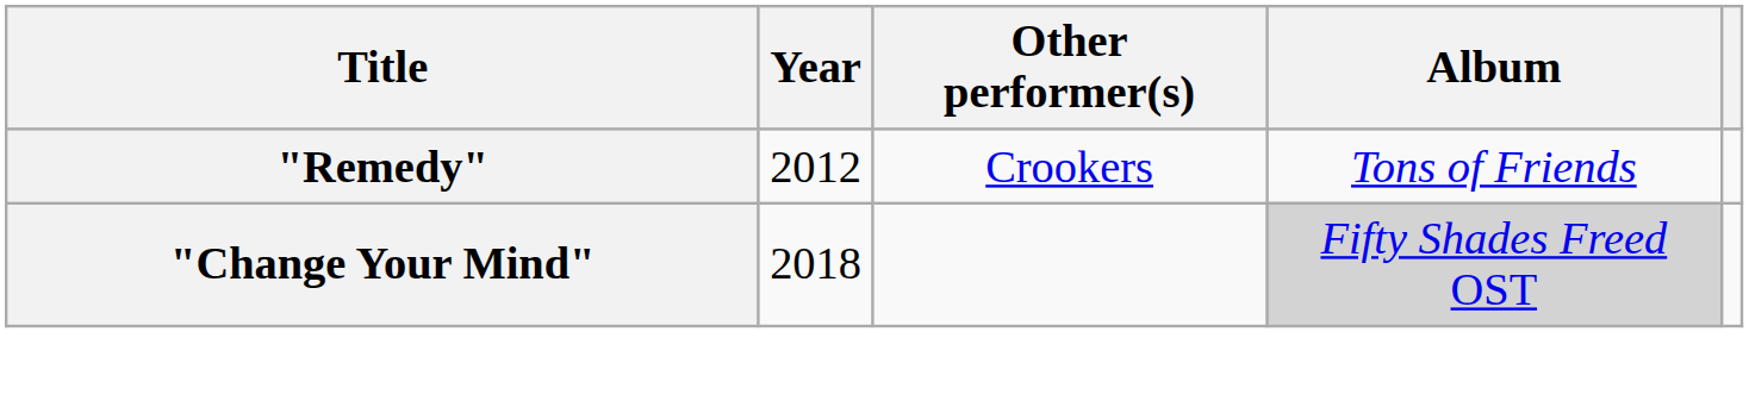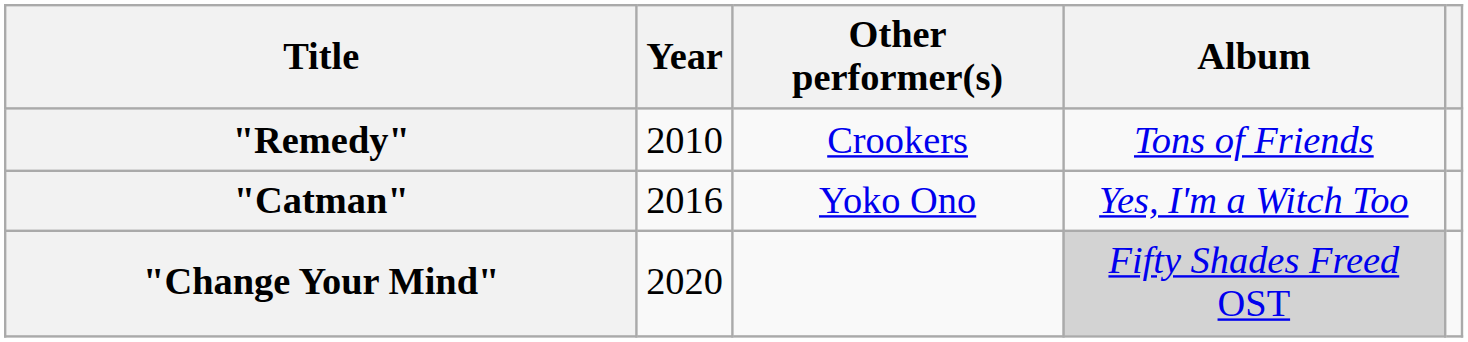 <table class="wikitable plainrowheaders" style="text-align:center;" border="1">
 <tr>
 <th scope="col" style="width:16em;">Title</th>
 <th scope="col">Year</th>
 <th scope="col">Other performer(s)</th>
 <th scope="col">Album</th>
 <th scope="col"></th>
 </tr>
 <tr>
 <th scope="row">"Remedy"</th>
-<td>2012</td>
+<td>2010</td>
 <td><a href='#'>Crookers</a></td>
 <td><em><a href='#'>Tons of Friends</a></em></td>
 <td></td>
 </tr>
 <tr>
+<th scope="row">"Catman"</th>
+<td>2016</td>
+<td><a href='#'>Yoko Ono</a></td>
+<td><em><a href='#'>Yes, I'm a Witch Too</a></em></td>
+<td></td>
+</tr>
+<tr>
 <th scope="row">"Change Your Mind"</th>
-<td>2018</td>
+<td>2020</td>
 <td></td>
 <td style="background: lightgrey;"><a href='#'><em>Fifty Shades Freed</em> OST</a></td>
 <td></td>
 </tr>
 </table>
